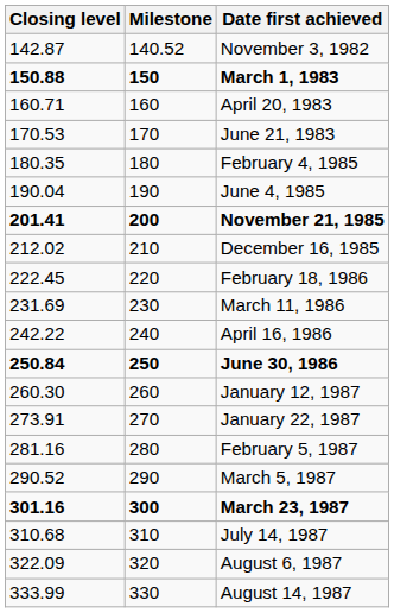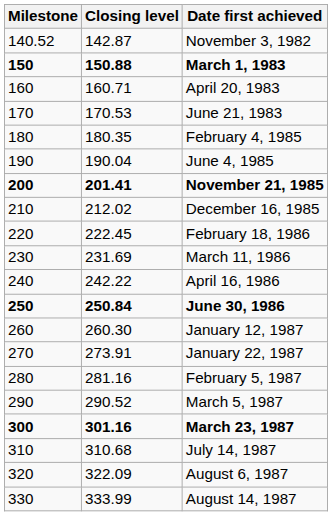 <table class="wikitable">
 <tr>
+<th>Milestone</th>
 <th>Closing level</th>
-<th>Milestone</th>
 <th>Date first achieved</th>
 </tr>
 <tr>
+<td>140.52</td>
 <td>142.87</td>
-<td>140.52</td>
 <td>November 3, 1982</td>
 </tr>
 <tr>
+<td><strong>150</strong></td>
 <td><strong>150.88</strong></td>
-<td><strong>150</strong></td>
 <td><strong>March 1, 1983</strong></td>
 </tr>
 <tr>
+<td>160</td>
 <td>160.71</td>
-<td>160</td>
 <td>April 20, 1983</td>
 </tr>
 <tr>
+<td>170</td>
 <td>170.53</td>
-<td>170</td>
 <td>June 21, 1983</td>
 </tr>
 <tr>
+<td>180</td>
 <td>180.35</td>
-<td>180</td>
 <td>February 4, 1985</td>
 </tr>
 <tr>
+<td>190</td>
 <td>190.04</td>
-<td>190</td>
 <td>June 4, 1985</td>
 </tr>
 <tr>
+<td><strong>200</strong></td>
 <td><strong>201.41</strong></td>
-<td><strong>200</strong></td>
 <td><strong>November 21, 1985</strong></td>
 </tr>
 <tr>
+<td>210</td>
 <td>212.02</td>
-<td>210</td>
 <td>December 16, 1985</td>
 </tr>
 <tr>
+<td>220</td>
 <td>222.45</td>
-<td>220</td>
 <td>February 18, 1986</td>
 </tr>
 <tr>
+<td>230</td>
 <td>231.69</td>
-<td>230</td>
 <td>March 11, 1986</td>
 </tr>
 <tr>
+<td>240</td>
 <td>242.22</td>
-<td>240</td>
 <td>April 16, 1986</td>
 </tr>
 <tr>
+<td><strong>250</strong></td>
 <td><strong>250.84</strong></td>
-<td><strong>250</strong></td>
 <td><strong>June 30, 1986</strong></td>
 </tr>
 <tr>
+<td>260</td>
 <td>260.30</td>
-<td>260</td>
 <td>January 12, 1987</td>
 </tr>
 <tr>
+<td>270</td>
 <td>273.91</td>
-<td>270</td>
 <td>January 22, 1987</td>
 </tr>
 <tr>
+<td>280</td>
 <td>281.16</td>
-<td>280</td>
 <td>February 5, 1987</td>
 </tr>
 <tr>
+<td>290</td>
 <td>290.52</td>
-<td>290</td>
 <td>March 5, 1987</td>
 </tr>
 <tr>
+<td><strong>300</strong></td>
 <td><strong>301.16</strong></td>
-<td><strong>300</strong></td>
 <td><strong>March 23, 1987</strong></td>
 </tr>
 <tr>
+<td>310</td>
 <td>310.68</td>
-<td>310</td>
 <td>July 14, 1987</td>
 </tr>
 <tr>
+<td>320</td>
 <td>322.09</td>
-<td>320</td>
 <td>August 6, 1987</td>
 </tr>
 <tr>
+<td>330</td>
 <td>333.99</td>
-<td>330</td>
 <td>August 14, 1987</td>
 </tr>
 </table>
